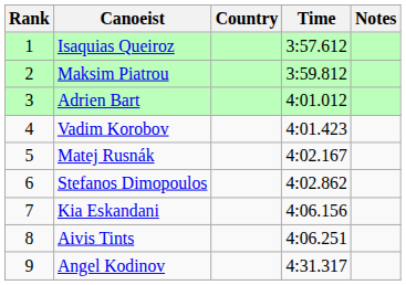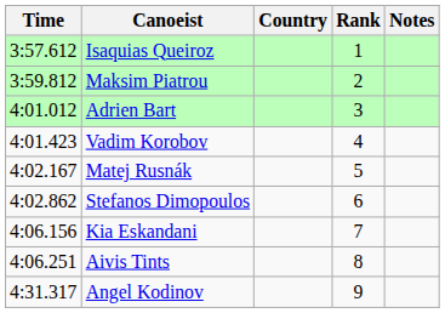 <table class="wikitable" style="text-align:center">
 <tr>
-<th>Rank</th>
+<th>Time</th>
 <th>Canoeist</th>
 <th>Country</th>
-<th>Time</th>
+<th>Rank</th>
 <th>Notes</th>
 </tr>
 <tr bgcolor=bbffbb>
-<td>1</td>
+<td>3:57.612</td>
 <td align="left"><a href='#'>Isaquias Queiroz</a></td>
 <td align="left"></td>
-<td>3:57.612</td>
+<td>1</td>
 <td></td>
 </tr>
 <tr bgcolor=bbffbb>
-<td>2</td>
+<td>3:59.812</td>
 <td align="left"><a href='#'>Maksim Piatrou</a></td>
 <td align="left"></td>
-<td>3:59.812</td>
+<td>2</td>
 <td></td>
 </tr>
 <tr bgcolor=bbffbb>
-<td>3</td>
+<td>4:01.012</td>
 <td align="left"><a href='#'>Adrien Bart</a></td>
 <td align="left"></td>
-<td>4:01.012</td>
+<td>3</td>
 <td></td>
 </tr>
 <tr>
-<td>4</td>
+<td>4:01.423</td>
 <td align="left"><a href='#'>Vadim Korobov</a></td>
 <td align="left"></td>
-<td>4:01.423</td>
+<td>4</td>
 <td></td>
 </tr>
 <tr>
-<td>5</td>
+<td>4:02.167</td>
 <td align="left"><a href='#'>Matej Rusnák</a></td>
 <td align="left"></td>
-<td>4:02.167</td>
+<td>5</td>
 <td></td>
 </tr>
 <tr>
-<td>6</td>
+<td>4:02.862</td>
 <td align="left"><a href='#'>Stefanos Dimopoulos</a></td>
 <td align="left"></td>
-<td>4:02.862</td>
+<td>6</td>
 <td></td>
 </tr>
 <tr>
-<td>7</td>
+<td>4:06.156</td>
 <td align="left"><a href='#'>Kia Eskandani</a></td>
 <td align="left"></td>
-<td>4:06.156</td>
+<td>7</td>
 <td></td>
 </tr>
 <tr>
-<td>8</td>
+<td>4:06.251</td>
 <td align="left"><a href='#'>Aivis Tints</a></td>
 <td align="left"></td>
-<td>4:06.251</td>
+<td>8</td>
 <td></td>
 </tr>
 <tr>
-<td>9</td>
+<td>4:31.317</td>
 <td align="left"><a href='#'>Angel Kodinov</a></td>
 <td align="left"></td>
-<td>4:31.317</td>
+<td>9</td>
 <td></td>
 </tr>
 </table>
